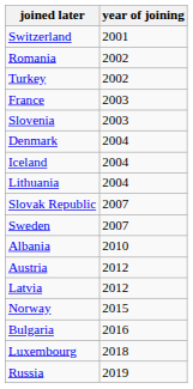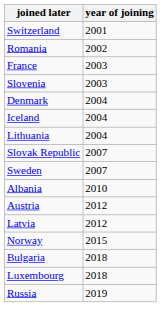 <table class="wikitable" style:"float:left; text-align:center">
 <tr>
 <th>joined later</th>
 <th>year of joining</th>
 </tr>
 <tr>
 <td><a href='#'>Switzerland</a></td>
 <td>2001</td>
 </tr>
 <tr>
 <td><a href='#'>Romania</a></td>
-<td>2002</td>
-</tr>
-<tr>
-<td><a href='#'>Turkey</a></td>
 <td>2002</td>
 </tr>
 <tr>
 <td><a href='#'>France</a></td>
 <td>2003</td>
 </tr>
 <tr>
 <td><a href='#'>Slovenia</a></td>
 <td>2003</td>
 </tr>
 <tr>
 <td><a href='#'>Denmark</a></td>
 <td>2004</td>
 </tr>
 <tr>
 <td><a href='#'>Iceland</a></td>
 <td>2004</td>
 </tr>
 <tr>
 <td><a href='#'>Lithuania</a></td>
 <td>2004</td>
 </tr>
 <tr>
 <td><a href='#'>Slovak Republic</a></td>
 <td>2007</td>
 </tr>
 <tr>
 <td><a href='#'>Sweden</a></td>
 <td>2007</td>
 </tr>
 <tr>
 <td><a href='#'>Albania</a></td>
 <td>2010</td>
 </tr>
 <tr>
 <td><a href='#'>Austria</a></td>
 <td>2012</td>
 </tr>
 <tr>
 <td><a href='#'>Latvia</a></td>
 <td>2012</td>
 </tr>
 <tr>
 <td><a href='#'>Norway</a></td>
 <td>2015</td>
 </tr>
 <tr>
 <td><a href='#'>Bulgaria</a></td>
-<td>2016</td>
+<td>2018</td>
 </tr>
 <tr>
 <td><a href='#'>Luxembourg</a></td>
 <td>2018</td>
 </tr>
 <tr>
 <td><a href='#'>Russia</a></td>
 <td>2019</td>
 </tr>
 </table>
